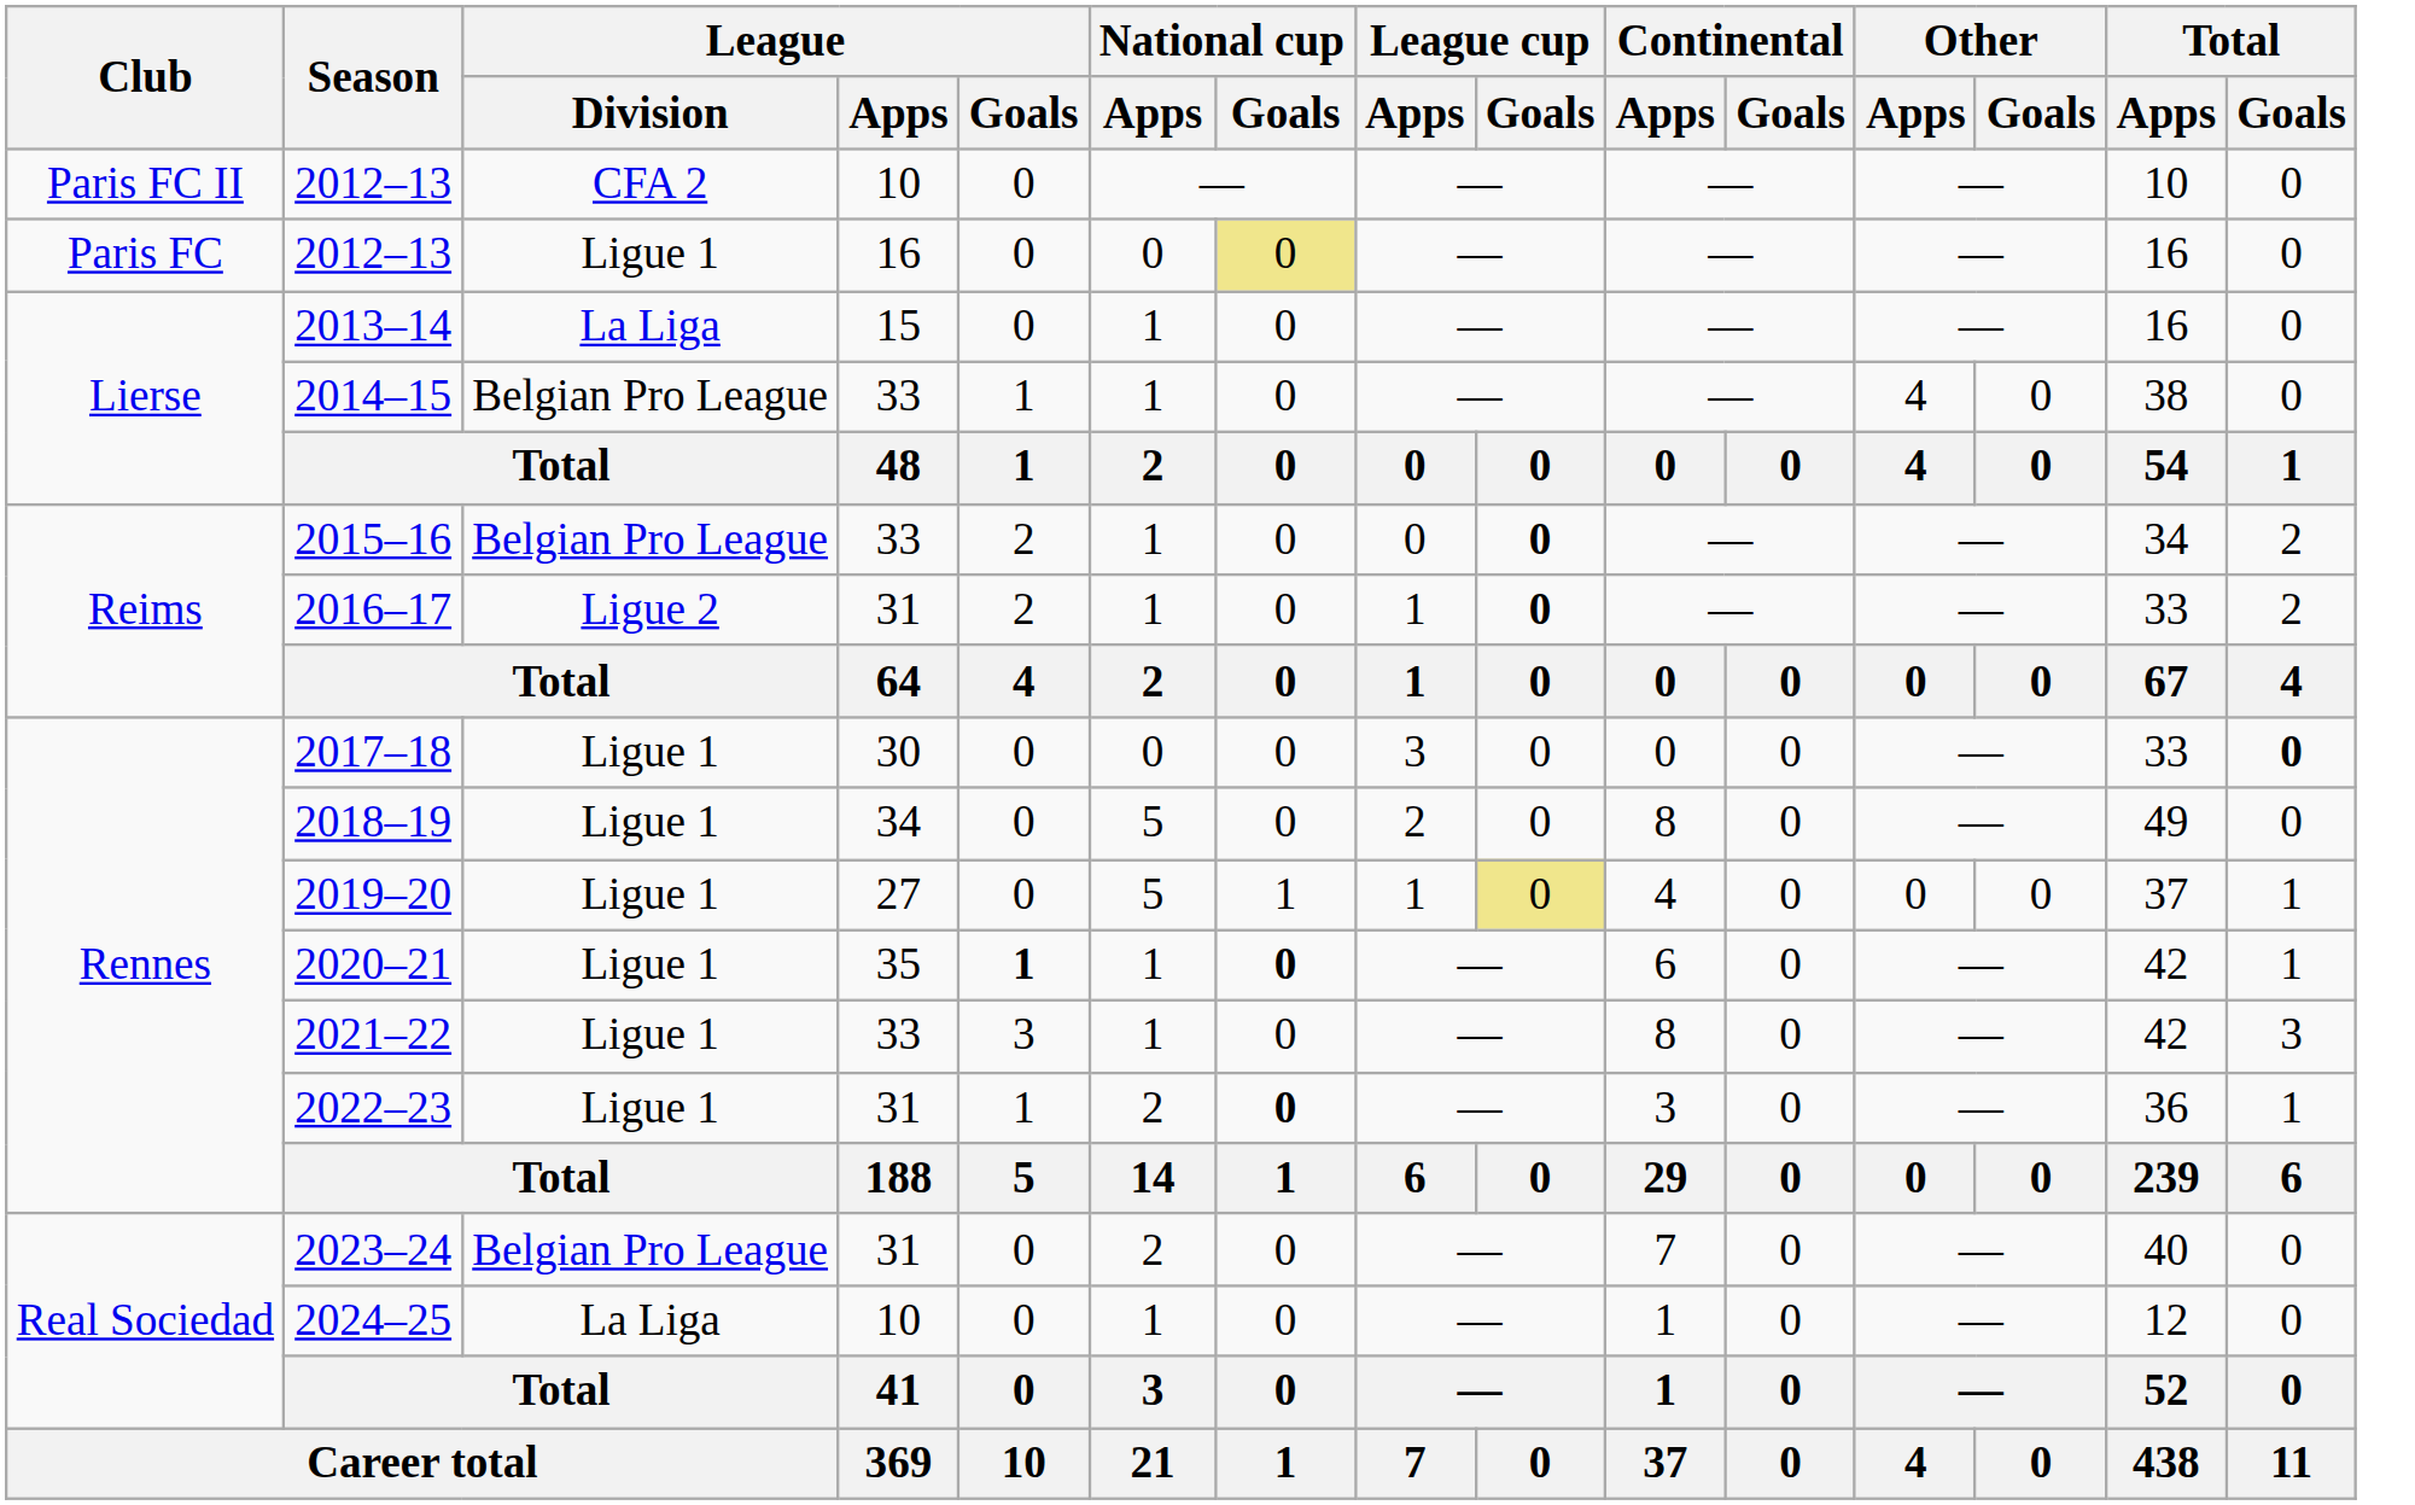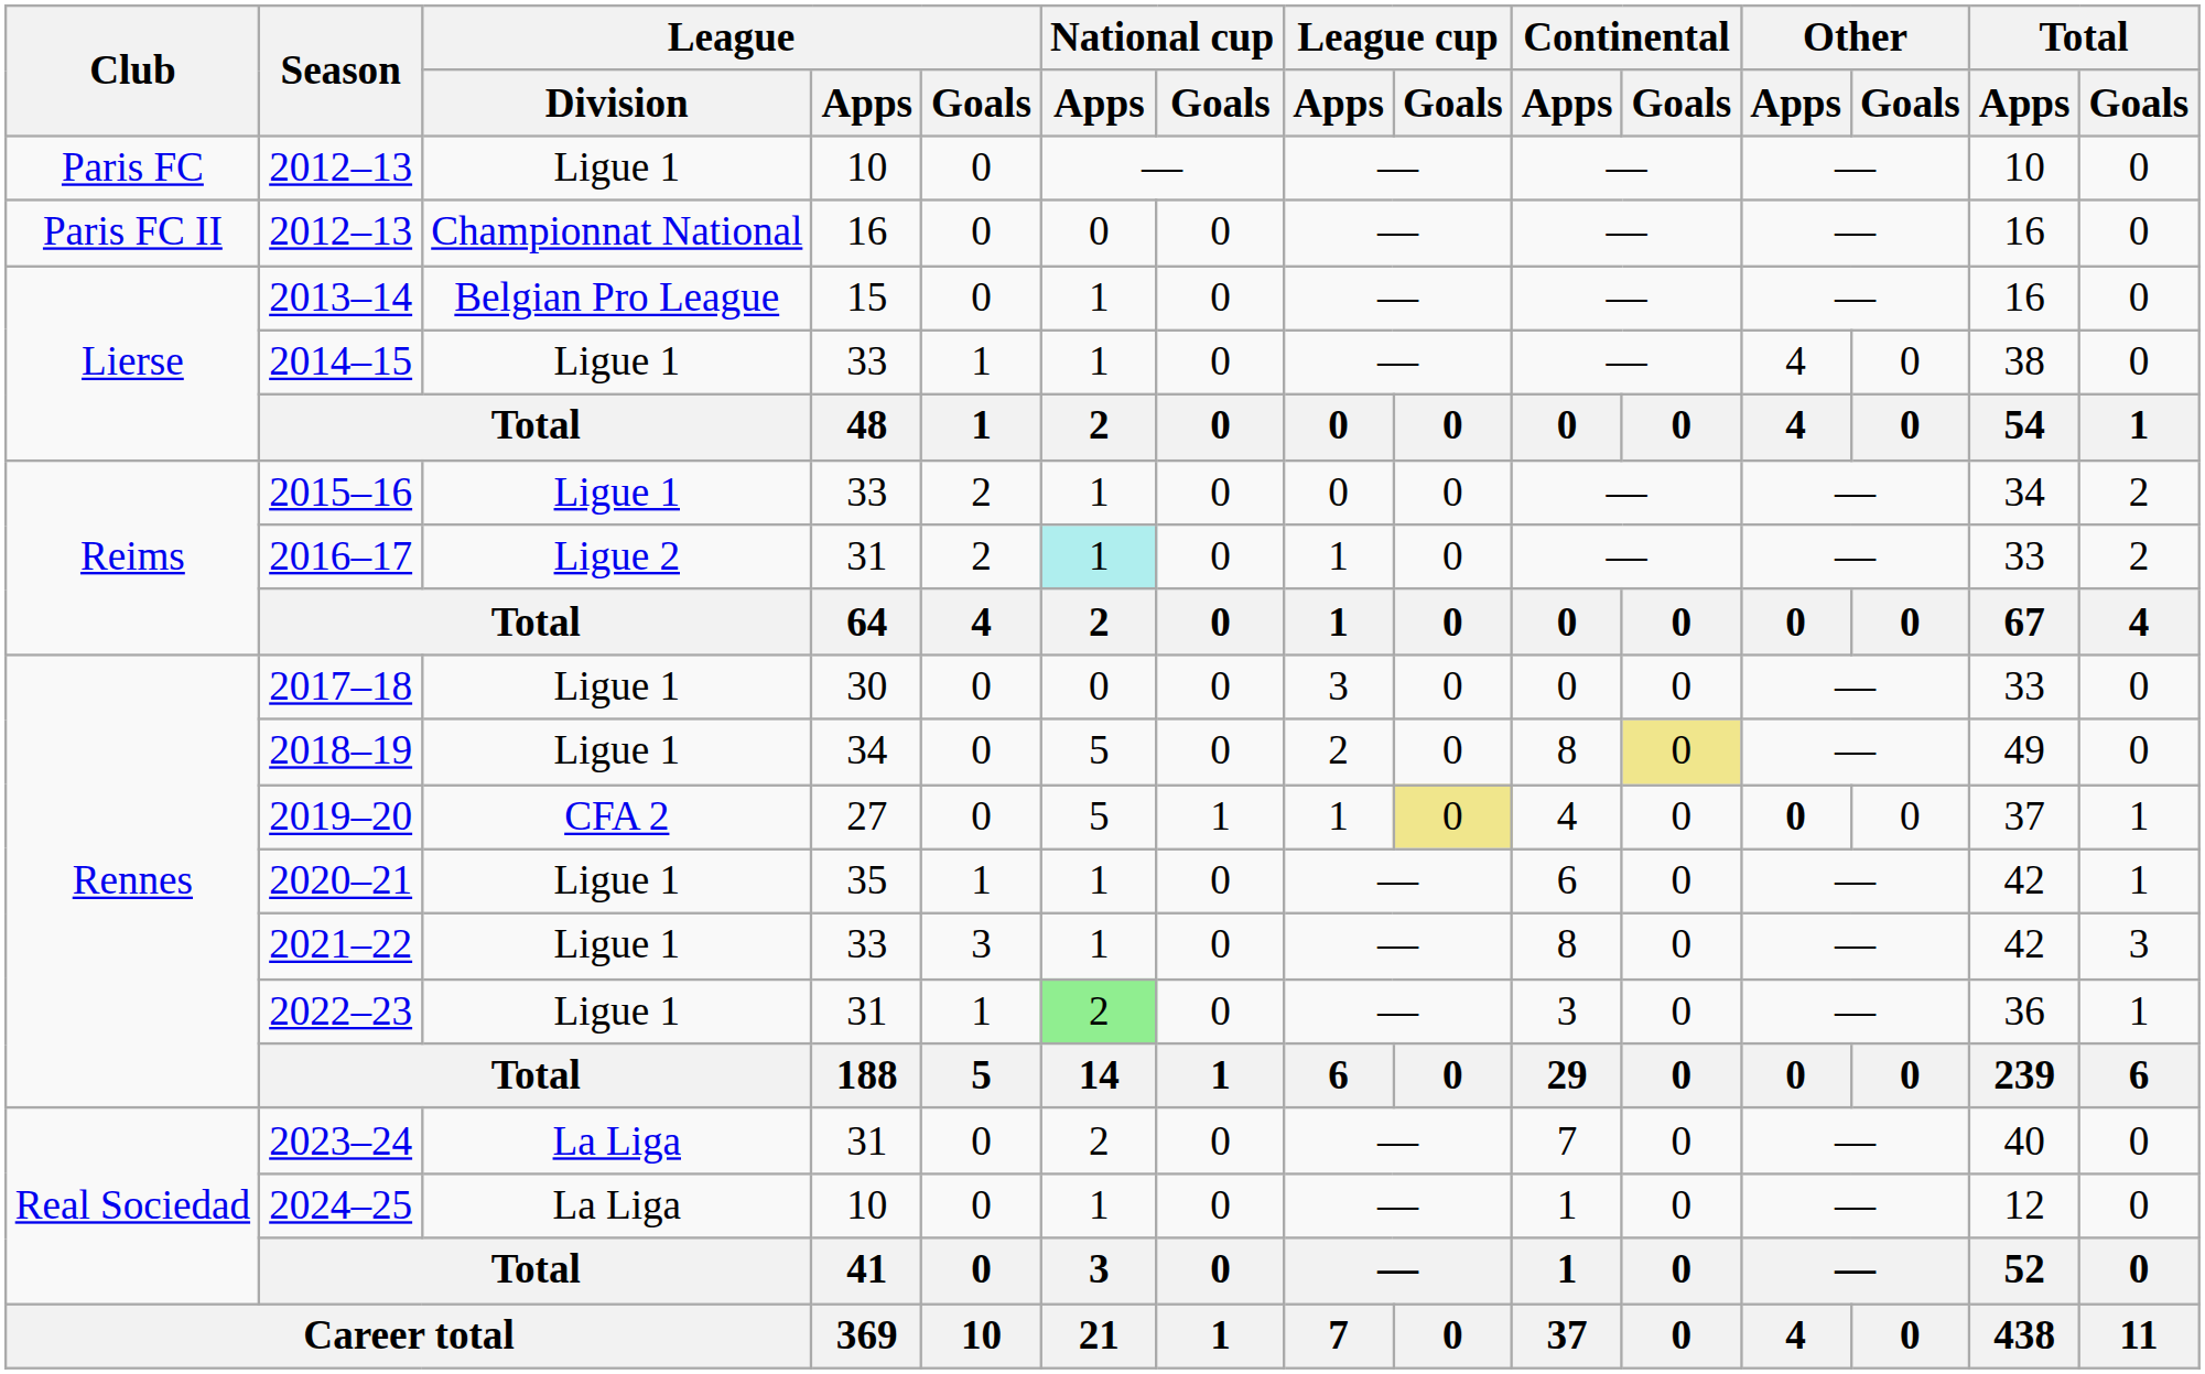 <table class="wikitable" style="text-align:center">
 <tr>
 <th rowspan="2">Club</th>
 <th rowspan="2">Season</th>
 <th colspan="3">League</th>
 <th colspan="2">National cup</th>
 <th colspan="2">League cup</th>
 <th colspan="2">Continental</th>
 <th colspan="2">Other</th>
 <th colspan="2">Total</th>
 </tr>
 <tr>
 <th>Division</th>
 <th>Apps</th>
 <th>Goals</th>
 <th>Apps</th>
 <th>Goals</th>
 <th>Apps</th>
 <th>Goals</th>
 <th>Apps</th>
 <th>Goals</th>
 <th>Apps</th>
 <th>Goals</th>
 <th>Apps</th>
 <th>Goals</th>
 </tr>
 <tr>
-<td><a href='#'>Paris FC II</a></td>
+<td><a href='#'>Paris FC</a></td>
 <td><a href='#'>2012–13</a></td>
-<td><a href='#'>CFA 2</a></td>
+<td>Ligue 1</td>
 <td>10</td>
 <td>0</td>
 <td colspan="2">—</td>
 <td colspan="2">—</td>
 <td colspan="2">—</td>
 <td colspan="2">—</td>
 <td>10</td>
 <td>0</td>
 </tr>
 <tr>
-<td><a href='#'>Paris FC</a></td>
+<td><a href='#'>Paris FC II</a></td>
 <td><a href='#'>2012–13</a></td>
-<td>Ligue 1</td>
+<td><a href='#'>Championnat National</a></td>
 <td>16</td>
 <td>0</td>
 <td>0</td>
-<td style="background: khaki;">0</td>
+<td>0</td>
 <td colspan="2">—</td>
 <td colspan="2">—</td>
 <td colspan="2">—</td>
 <td>16</td>
 <td>0</td>
 </tr>
 <tr>
 <td rowspan="3"><a href='#'>Lierse</a></td>
 <td><a href='#'>2013–14</a></td>
-<td><a href='#'>La Liga</a></td>
+<td><a href='#'>Belgian Pro League</a></td>
 <td>15</td>
 <td>0</td>
 <td>1</td>
 <td>0</td>
 <td colspan="2">—</td>
 <td colspan="2">—</td>
 <td colspan="2">—</td>
 <td>16</td>
 <td>0</td>
 </tr>
 <tr>
 <td><a href='#'>2014–15</a></td>
-<td>Belgian Pro League</td>
+<td>Ligue 1</td>
 <td>33</td>
 <td>1</td>
 <td>1</td>
 <td>0</td>
 <td colspan="2">—</td>
 <td colspan="2">—</td>
 <td>4</td>
 <td>0</td>
 <td>38</td>
 <td>0</td>
 </tr>
 <tr>
 <th colspan="2">Total</th>
 <th>48</th>
 <th>1</th>
 <th>2</th>
 <th>0</th>
 <th>0</th>
 <th>0</th>
 <th>0</th>
 <th>0</th>
 <th>4</th>
 <th>0</th>
 <th>54</th>
 <th>1</th>
 </tr>
 <tr>
 <td rowspan="3"><a href='#'>Reims</a></td>
 <td><a href='#'>2015–16</a></td>
-<td><a href='#'>Belgian Pro League</a></td>
+<td><a href='#'>Ligue 1</a></td>
 <td>33</td>
 <td>2</td>
 <td>1</td>
 <td>0</td>
 <td>0</td>
-<td><strong>0</strong></td>
+<td>0</td>
 <td colspan="2">—</td>
 <td colspan="2">—</td>
 <td>34</td>
 <td>2</td>
 </tr>
 <tr>
 <td><a href='#'>2016–17</a></td>
 <td><a href='#'>Ligue 2</a></td>
 <td>31</td>
 <td>2</td>
+<td style="background: paleturquoise;">1</td>
+<td>0</td>
 <td>1</td>
 <td>0</td>
-<td>1</td>
-<td><strong>0</strong></td>
 <td colspan="2">—</td>
 <td colspan="2">—</td>
 <td>33</td>
 <td>2</td>
 </tr>
 <tr>
 <th colspan="2">Total</th>
 <th>64</th>
 <th>4</th>
 <th>2</th>
 <th>0</th>
 <th>1</th>
 <th>0</th>
 <th>0</th>
 <th>0</th>
 <th>0</th>
 <th>0</th>
 <th>67</th>
 <th>4</th>
 </tr>
 <tr>
 <td rowspan="7"><a href='#'>Rennes</a></td>
 <td><a href='#'>2017–18</a></td>
 <td>Ligue 1</td>
 <td>30</td>
 <td>0</td>
 <td>0</td>
 <td>0</td>
 <td>3</td>
 <td>0</td>
 <td>0</td>
 <td>0</td>
 <td colspan="2">—</td>
 <td>33</td>
-<td><strong>0</strong></td>
+<td>0</td>
 </tr>
 <tr>
 <td><a href='#'>2018–19</a></td>
 <td>Ligue 1</td>
 <td>34</td>
 <td>0</td>
 <td>5</td>
 <td>0</td>
 <td>2</td>
 <td>0</td>
 <td>8</td>
-<td>0</td>
+<td style="background: khaki;">0</td>
 <td colspan="2">—</td>
 <td>49</td>
 <td>0</td>
 </tr>
 <tr>
 <td><a href='#'>2019–20</a></td>
-<td>Ligue 1</td>
+<td><a href='#'>CFA 2</a></td>
 <td>27</td>
 <td>0</td>
 <td>5</td>
 <td>1</td>
 <td>1</td>
 <td style="background: khaki;">0</td>
 <td>4</td>
 <td>0</td>
-<td>0</td>
+<td><strong>0</strong></td>
 <td>0</td>
 <td>37</td>
 <td>1</td>
 </tr>
 <tr>
 <td><a href='#'>2020–21</a></td>
 <td>Ligue 1</td>
 <td>35</td>
-<td><strong>1</strong></td>
 <td>1</td>
-<td><strong>0</strong></td>
+<td>1</td>
+<td>0</td>
 <td colspan="2">—</td>
 <td>6</td>
 <td>0</td>
 <td colspan="2">—</td>
 <td>42</td>
 <td>1</td>
 </tr>
 <tr>
 <td><a href='#'>2021–22</a></td>
 <td>Ligue 1</td>
 <td>33</td>
 <td>3</td>
 <td>1</td>
 <td>0</td>
 <td colspan="2">—</td>
 <td>8</td>
 <td>0</td>
 <td colspan="2">—</td>
 <td>42</td>
 <td>3</td>
 </tr>
 <tr>
 <td><a href='#'>2022–23</a></td>
 <td>Ligue 1</td>
 <td>31</td>
 <td>1</td>
-<td>2</td>
-<td><strong>0</strong></td>
+<td style="background: lightgreen;">2</td>
+<td>0</td>
 <td colspan="2">—</td>
 <td>3</td>
 <td>0</td>
 <td colspan="2">—</td>
 <td>36</td>
 <td>1</td>
 </tr>
 <tr>
 <th colspan="2">Total</th>
 <th>188</th>
 <th>5</th>
 <th>14</th>
 <th>1</th>
 <th>6</th>
 <th>0</th>
 <th>29</th>
 <th>0</th>
 <th>0</th>
 <th>0</th>
 <th>239</th>
 <th>6</th>
 </tr>
 <tr>
 <td rowspan="3"><a href='#'>Real Sociedad</a></td>
 <td><a href='#'>2023–24</a></td>
-<td><a href='#'>Belgian Pro League</a></td>
+<td><a href='#'>La Liga</a></td>
 <td>31</td>
 <td>0</td>
 <td>2</td>
 <td>0</td>
 <td colspan="2">—</td>
 <td>7</td>
 <td>0</td>
 <td colspan="2">—</td>
 <td>40</td>
 <td>0</td>
 </tr>
 <tr>
 <td><a href='#'>2024–25</a></td>
 <td>La Liga</td>
 <td>10</td>
 <td>0</td>
 <td>1</td>
 <td>0</td>
 <td colspan="2">—</td>
 <td>1</td>
 <td>0</td>
 <td colspan="2">—</td>
 <td>12</td>
 <td>0</td>
 </tr>
 <tr>
 <th colspan="2">Total</th>
 <th>41</th>
 <th>0</th>
 <th>3</th>
 <th>0</th>
 <th colspan="2">—</th>
 <th>1</th>
 <th>0</th>
 <th colspan="2">—</th>
 <th>52</th>
 <th>0</th>
 </tr>
 <tr>
 <th colspan="3">Career total</th>
 <th>369</th>
 <th>10</th>
 <th>21</th>
 <th>1</th>
 <th>7</th>
 <th>0</th>
 <th>37</th>
 <th>0</th>
 <th>4</th>
 <th>0</th>
 <th>438</th>
 <th>11</th>
 </tr>
 </table>
